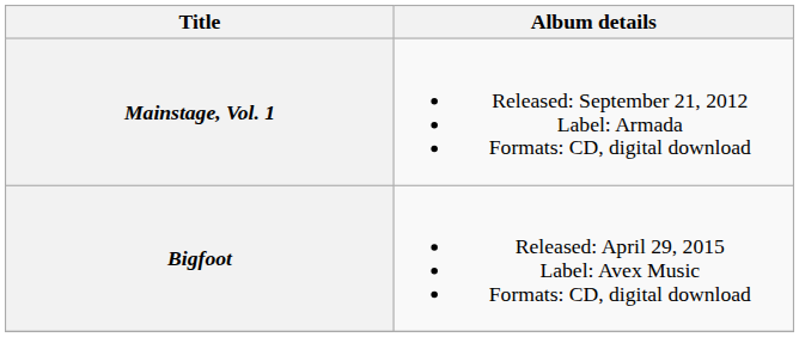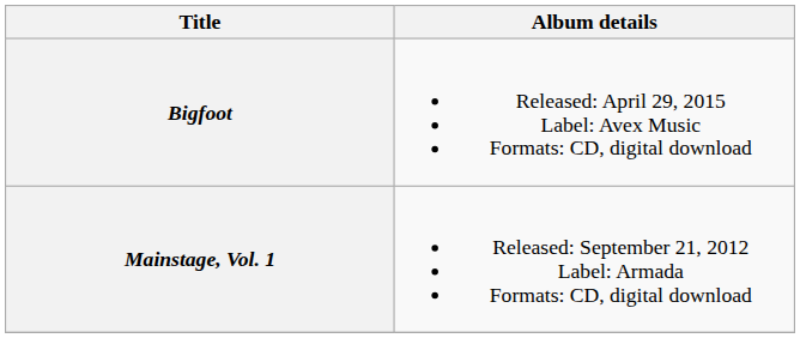 <table class="wikitable plainrowheaders" style="text-align:center;">
 <tr>
 <th scope="col" style="width:18em;">Title</th>
 <th scope="col" style="width:18.5em;">Album details</th>
 </tr>
 <tr>
+<th scope="row"><em>Bigfoot</em></th>
+<td><br><ul><li>Released: April 29, 2015</li><li>Label: Avex Music</li><li>Formats: CD, digital download</li></ul></td>
+</tr>
+<tr>
 <th scope="row"><em>Mainstage, Vol. 1</em></th>
 <td><br><ul><li>Released: September 21, 2012</li><li>Label: Armada</li><li>Formats: CD, digital download</li></ul></td>
 </tr>
 <tr>
-<th scope="row"><em>Bigfoot</em></th>
-<td><br><ul><li>Released: April 29, 2015</li><li>Label: Avex Music</li><li>Formats: CD, digital download</li></ul></td>
-</tr>
-<tr>
 </tr>
 </table>
